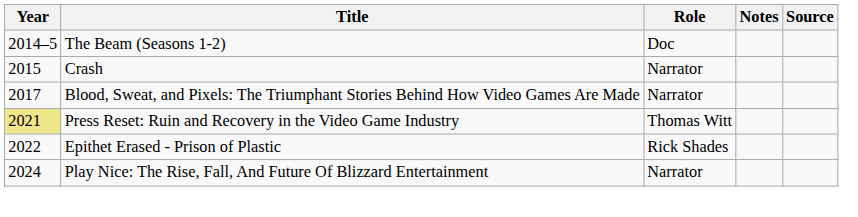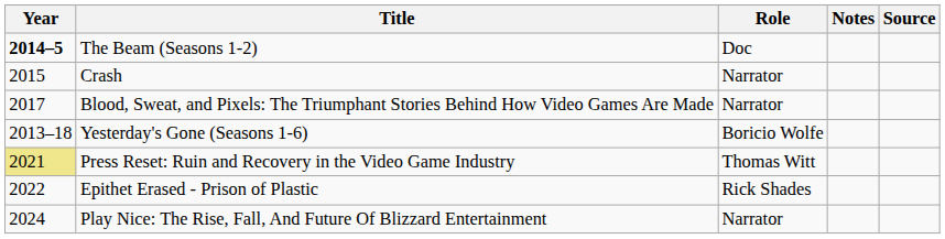 <table class="wikitable">
 <tr>
 <th>Year</th>
 <th><strong>Title</strong></th>
 <th>Role</th>
 <th>Notes</th>
 <th>Source</th>
 </tr>
 <tr>
-<td>2014–5</td>
+<td><strong>2014–5</strong></td>
 <td>The Beam (Seasons 1-2)</td>
 <td>Doc</td>
 <td></td>
 <td></td>
 </tr>
 <tr>
 <td>2015</td>
 <td>Crash</td>
 <td>Narrator</td>
 <td></td>
 <td></td>
 </tr>
 <tr>
 <td>2017</td>
 <td>Blood, Sweat, and Pixels: The Triumphant Stories Behind How Video Games Are Made</td>
 <td>Narrator</td>
+<td></td>
+<td></td>
+</tr>
+<tr>
+<td>2013–18</td>
+<td>Yesterday's Gone (Seasons 1-6)</td>
+<td>Boricio Wolfe</td>
 <td></td>
 <td></td>
 </tr>
 <tr>
 <td style="background: khaki;">2021</td>
 <td>Press Reset: Ruin and Recovery in the Video Game Industry</td>
 <td>Thomas Witt</td>
 <td></td>
 <td></td>
 </tr>
 <tr>
 <td>2022</td>
 <td>Epithet Erased - Prison of Plastic</td>
 <td>Rick Shades</td>
 <td></td>
 <td></td>
 </tr>
 <tr>
 <td>2024</td>
 <td>Play Nice: The Rise, Fall, And Future Of Blizzard Entertainment</td>
 <td>Narrator</td>
 <td></td>
 <td></td>
 </tr>
 </table>
